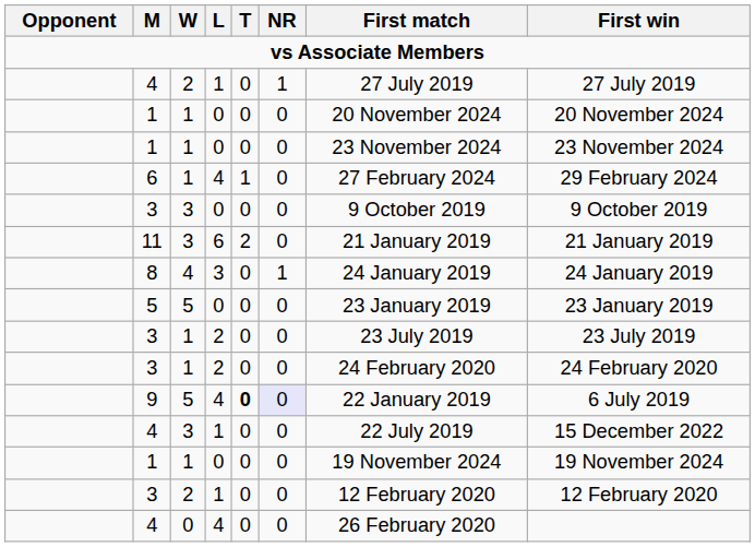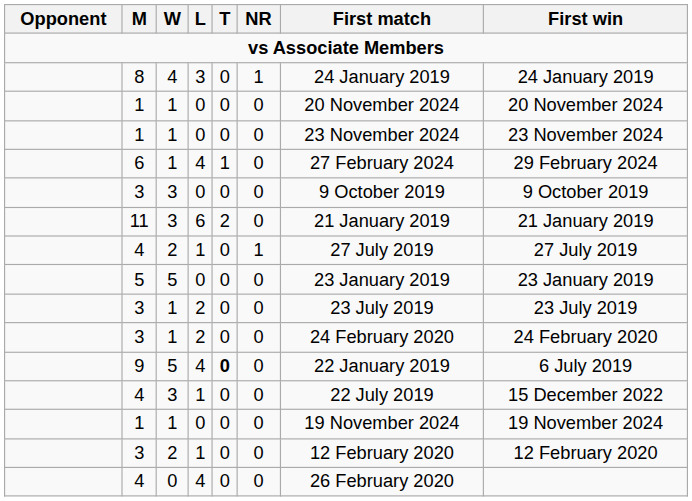 <table class="wikitable" style="text-align: center; width: 600px;">
 <tr>
 <th>Opponent</th>
 <th>M</th>
 <th>W</th>
 <th>L</th>
 <th>T</th>
 <th>NR</th>
 <th>First match</th>
 <th>First win</th>
 </tr>
 <tr>
 <td colspan="8" style="text-align:center;"><strong>vs Associate Members</strong></td>
 </tr>
 <tr>
 <td align=left></td>
+<td>8</td>
 <td>4</td>
-<td>2</td>
-<td>1</td>
+<td>3</td>
 <td>0</td>
 <td>1</td>
-<td>27 July 2019</td>
-<td>27 July 2019</td>
+<td>24 January 2019</td>
+<td>24 January 2019</td>
 </tr>
 <tr>
 <td align=left></td>
 <td>1</td>
 <td>1</td>
 <td>0</td>
 <td>0</td>
 <td>0</td>
 <td>20 November 2024</td>
 <td>20 November 2024</td>
 </tr>
 <tr>
 <td align=left></td>
 <td>1</td>
 <td>1</td>
 <td>0</td>
 <td>0</td>
 <td>0</td>
 <td>23 November 2024</td>
 <td>23 November 2024</td>
 </tr>
 <tr>
 <td align=left></td>
 <td>6</td>
 <td>1</td>
 <td>4</td>
 <td>1</td>
 <td>0</td>
 <td>27 February 2024</td>
 <td>29 February 2024</td>
 </tr>
 <tr>
 <td align=left></td>
 <td>3</td>
 <td>3</td>
 <td>0</td>
 <td>0</td>
 <td>0</td>
 <td>9 October 2019</td>
 <td>9 October 2019</td>
 </tr>
 <tr>
 <td align=left></td>
 <td>11</td>
 <td>3</td>
 <td>6</td>
 <td>2</td>
 <td>0</td>
 <td>21 January 2019</td>
 <td>21 January 2019</td>
 </tr>
 <tr>
 <td align=left></td>
-<td>8</td>
 <td>4</td>
-<td>3</td>
+<td>2</td>
+<td>1</td>
 <td>0</td>
 <td>1</td>
-<td>24 January 2019</td>
-<td>24 January 2019</td>
+<td>27 July 2019</td>
+<td>27 July 2019</td>
 </tr>
 <tr>
 <td align=left></td>
 <td>5</td>
 <td>5</td>
 <td>0</td>
 <td>0</td>
 <td>0</td>
 <td>23 January 2019</td>
 <td>23 January 2019</td>
 </tr>
 <tr>
 <td align=left></td>
 <td>3</td>
 <td>1</td>
 <td>2</td>
 <td>0</td>
 <td>0</td>
 <td>23 July 2019</td>
 <td>23 July 2019</td>
 </tr>
 <tr>
 <td align=left></td>
 <td>3</td>
 <td>1</td>
 <td>2</td>
 <td>0</td>
 <td>0</td>
 <td>24 February 2020</td>
 <td>24 February 2020</td>
 </tr>
 <tr>
 <td align=left></td>
 <td>9</td>
 <td>5</td>
 <td>4</td>
 <td><strong>0</strong></td>
-<td style="background: lavender;">0</td>
+<td>0</td>
 <td>22 January 2019</td>
 <td>6 July 2019</td>
 </tr>
 <tr>
 <td align=left></td>
 <td>4</td>
 <td>3</td>
 <td>1</td>
 <td>0</td>
 <td>0</td>
 <td>22 July 2019</td>
 <td>15 December 2022</td>
 </tr>
 <tr>
 <td align=left></td>
 <td>1</td>
 <td>1</td>
 <td>0</td>
 <td>0</td>
 <td>0</td>
 <td>19 November 2024</td>
 <td>19 November 2024</td>
 </tr>
 <tr>
 <td align=left></td>
 <td>3</td>
 <td>2</td>
 <td>1</td>
 <td>0</td>
 <td>0</td>
 <td>12 February 2020</td>
 <td>12 February 2020</td>
 </tr>
 <tr>
 <td align=left></td>
 <td>4</td>
 <td>0</td>
 <td>4</td>
 <td>0</td>
 <td>0</td>
 <td>26 February 2020</td>
 <td></td>
 </tr>
 </table>
